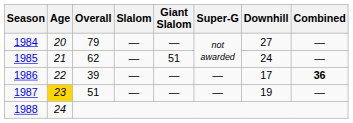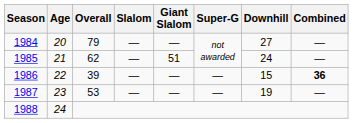 <table class=wikitable style="text-align:center">
 <tr>
 <th>Season</th>
 <th>Age</th>
 <th>Overall</th>
 <th>Slalom</th>
 <th>Giant<br>Slalom</th>
 <th>Super-G</th>
 <th>Downhill</th>
 <th>Combined</th>
 </tr>
 <tr>
 <td><a href='#'>1984</a></td>
 <td><em>20</em></td>
 <td>79</td>
 <td>—</td>
 <td>—</td>
 <td rowspan=2><small><em>not<br>awarded</em> </small></td>
 <td>27</td>
 <td>—</td>
 </tr>
 <tr>
 <td><a href='#'>1985</a></td>
 <td><em>21</em></td>
 <td>62</td>
 <td>—</td>
 <td>51</td>
 <td>24</td>
 <td>—</td>
 </tr>
 <tr>
 <td><a href='#'>1986</a></td>
 <td><em>22</em></td>
 <td>39</td>
 <td>—</td>
 <td>—</td>
 <td>—</td>
-<td>17</td>
+<td>15</td>
 <td><strong>36</strong></td>
 </tr>
 <tr>
 <td><a href='#'>1987</a></td>
-<td style="background: gold;"><em>23</em></td>
-<td>51</td>
+<td><em>23</em></td>
+<td>53</td>
 <td>—</td>
 <td>—</td>
 <td>—</td>
 <td>19</td>
 <td>—</td>
 </tr>
 <tr>
 <td><a href='#'>1988</a></td>
 <td><em>24</em></td>
 <td colspan=6></td>
 </tr>
 </table>
